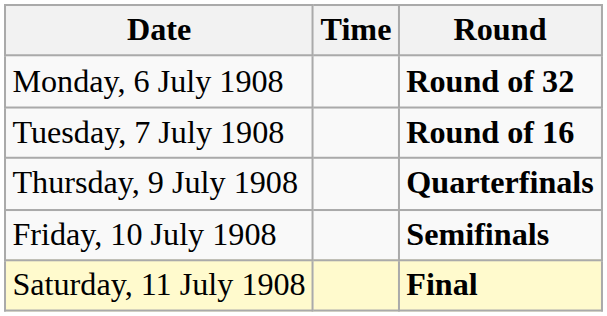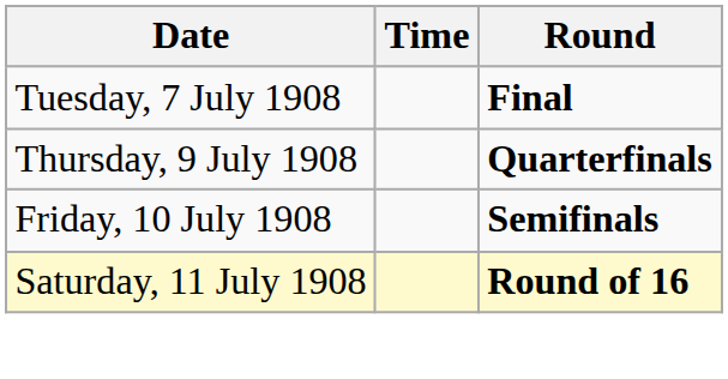 <table class="wikitable">
 <tr>
 <th>Date</th>
 <th>Time</th>
 <th>Round</th>
 </tr>
 <tr>
-<td>Monday, 6 July 1908</td>
-<td></td>
-<td><strong>Round of 32</strong></td>
-</tr>
-<tr>
 <td>Tuesday, 7 July 1908</td>
 <td></td>
-<td><strong>Round of 16</strong></td>
+<td><strong>Final</strong></td>
 </tr>
 <tr>
 <td>Thursday, 9 July 1908</td>
 <td></td>
 <td><strong>Quarterfinals</strong></td>
 </tr>
 <tr>
 <td>Friday, 10 July 1908</td>
 <td></td>
 <td><strong>Semifinals</strong></td>
 </tr>
 <tr style=background:lemonchiffon>
 <td>Saturday, 11 July 1908</td>
 <td></td>
-<td><strong>Final</strong></td>
+<td><strong>Round of 16</strong></td>
 </tr>
 </table>
